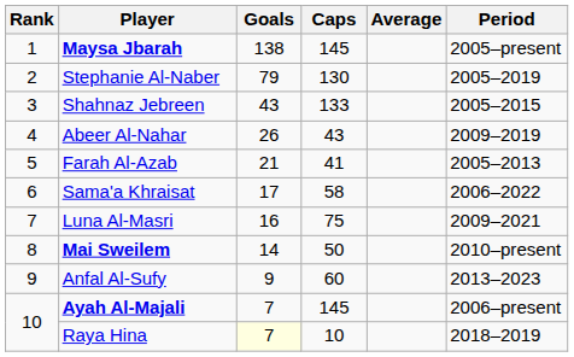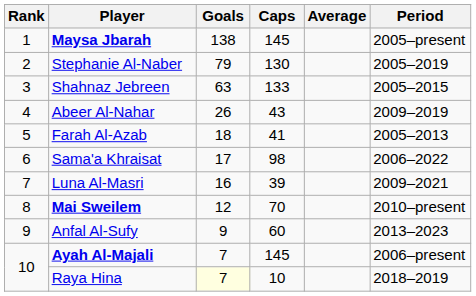 <table class="wikitable sortable" style="text-align:center;">
 <tr>
 <th style="width:30px ;">Rank</th>
 <th style="width:150px;">Player</th>
 <th style="width:50px ;">Goals</th>
 <th style="width:50px ;">Caps</th>
 <th style="width:50px ;">Average</th>
 <th style="width:100px ;">Period</th>
 </tr>
 <tr>
 <td>1</td>
 <td style="text-align:left;"><a href='#'><strong>Maysa Jbarah</strong></a></td>
 <td>138</td>
 <td>145</td>
 <td></td>
 <td style="text-align: left;">2005–present</td>
 </tr>
 <tr>
 <td>2</td>
 <td style="text-align:left;"><a href='#'>Stephanie Al-Naber</a></td>
 <td>79</td>
 <td>130</td>
 <td></td>
 <td style="text-align: left;">2005–2019</td>
 </tr>
 <tr>
 <td>3</td>
 <td style="text-align:left;"><a href='#'>Shahnaz Jebreen</a></td>
-<td>43</td>
+<td>63</td>
 <td>133</td>
 <td></td>
 <td style="text-align: left;">2005–2015</td>
 </tr>
 <tr>
 <td>4</td>
 <td style="text-align:left;"><a href='#'>Abeer Al-Nahar</a></td>
 <td>26</td>
 <td>43</td>
 <td></td>
 <td style="text-align: left;">2009–2019</td>
 </tr>
 <tr>
 <td>5</td>
 <td style="text-align:left;"><a href='#'>Farah Al-Azab</a></td>
-<td>21</td>
+<td>18</td>
 <td>41</td>
 <td></td>
 <td style="text-align: left;">2005–2013</td>
 </tr>
 <tr>
 <td>6</td>
 <td style="text-align:left;"><a href='#'>Sama'a Khraisat</a></td>
 <td>17</td>
-<td>58</td>
+<td>98</td>
 <td></td>
 <td style="text-align: left;">2006–2022</td>
 </tr>
 <tr>
 <td>7</td>
 <td style="text-align:left;"><a href='#'>Luna Al-Masri</a></td>
 <td>16</td>
-<td>75</td>
+<td>39</td>
 <td></td>
 <td style="text-align: left;">2009–2021</td>
 </tr>
 <tr>
 <td>8</td>
 <td style="text-align:left;"><a href='#'><strong>Mai Sweilem</strong></a></td>
-<td>14</td>
-<td>50</td>
+<td>12</td>
+<td>70</td>
 <td></td>
 <td style="text-align: left;">2010–present</td>
 </tr>
 <tr>
 <td>9</td>
 <td style="text-align:left;"><a href='#'>Anfal Al-Sufy</a></td>
 <td>9</td>
 <td>60</td>
 <td></td>
 <td style="text-align: left;">2013–2023</td>
 </tr>
 <tr>
 <td rowspan="2">10</td>
 <td style="text-align:left;"><a href='#'><strong>Ayah Al-Majali</strong></a></td>
 <td>7</td>
 <td>145</td>
 <td></td>
 <td style="text-align: left;">2006–present</td>
 </tr>
 <tr>
 <td style="text-align:left;"><a href='#'>Raya Hina</a></td>
 <td style="background: lightyellow;">7</td>
 <td>10</td>
 <td></td>
 <td style="text-align: left;">2018–2019</td>
 </tr>
 </table>
